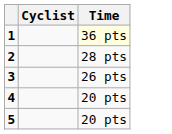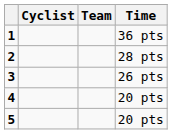 <table class="wikitable">
 <tr>
 <th></th>
 <th>Cyclist</th>
+<th>Team</th>
 <th>Time</th>
 </tr>
 <tr>
 <td><strong>1</strong></td>
 <td> </td>
-<td style="background: lightyellow;">36 pts</td>
+<td></td>
+<td>36 pts</td>
 </tr>
 <tr>
 <td><strong>2</strong></td>
+<td></td>
 <td></td>
 <td>28 pts</td>
 </tr>
 <tr>
 <td><strong>3</strong></td>
 <td></td>
+<td></td>
 <td>26 pts</td>
 </tr>
 <tr>
 <td><strong>4</strong></td>
+<td></td>
 <td></td>
 <td>20 pts</td>
 </tr>
 <tr>
 <td><strong>5</strong></td>
 <td></td>
+<td></td>
 <td>20 pts</td>
 </tr>
 </table>
